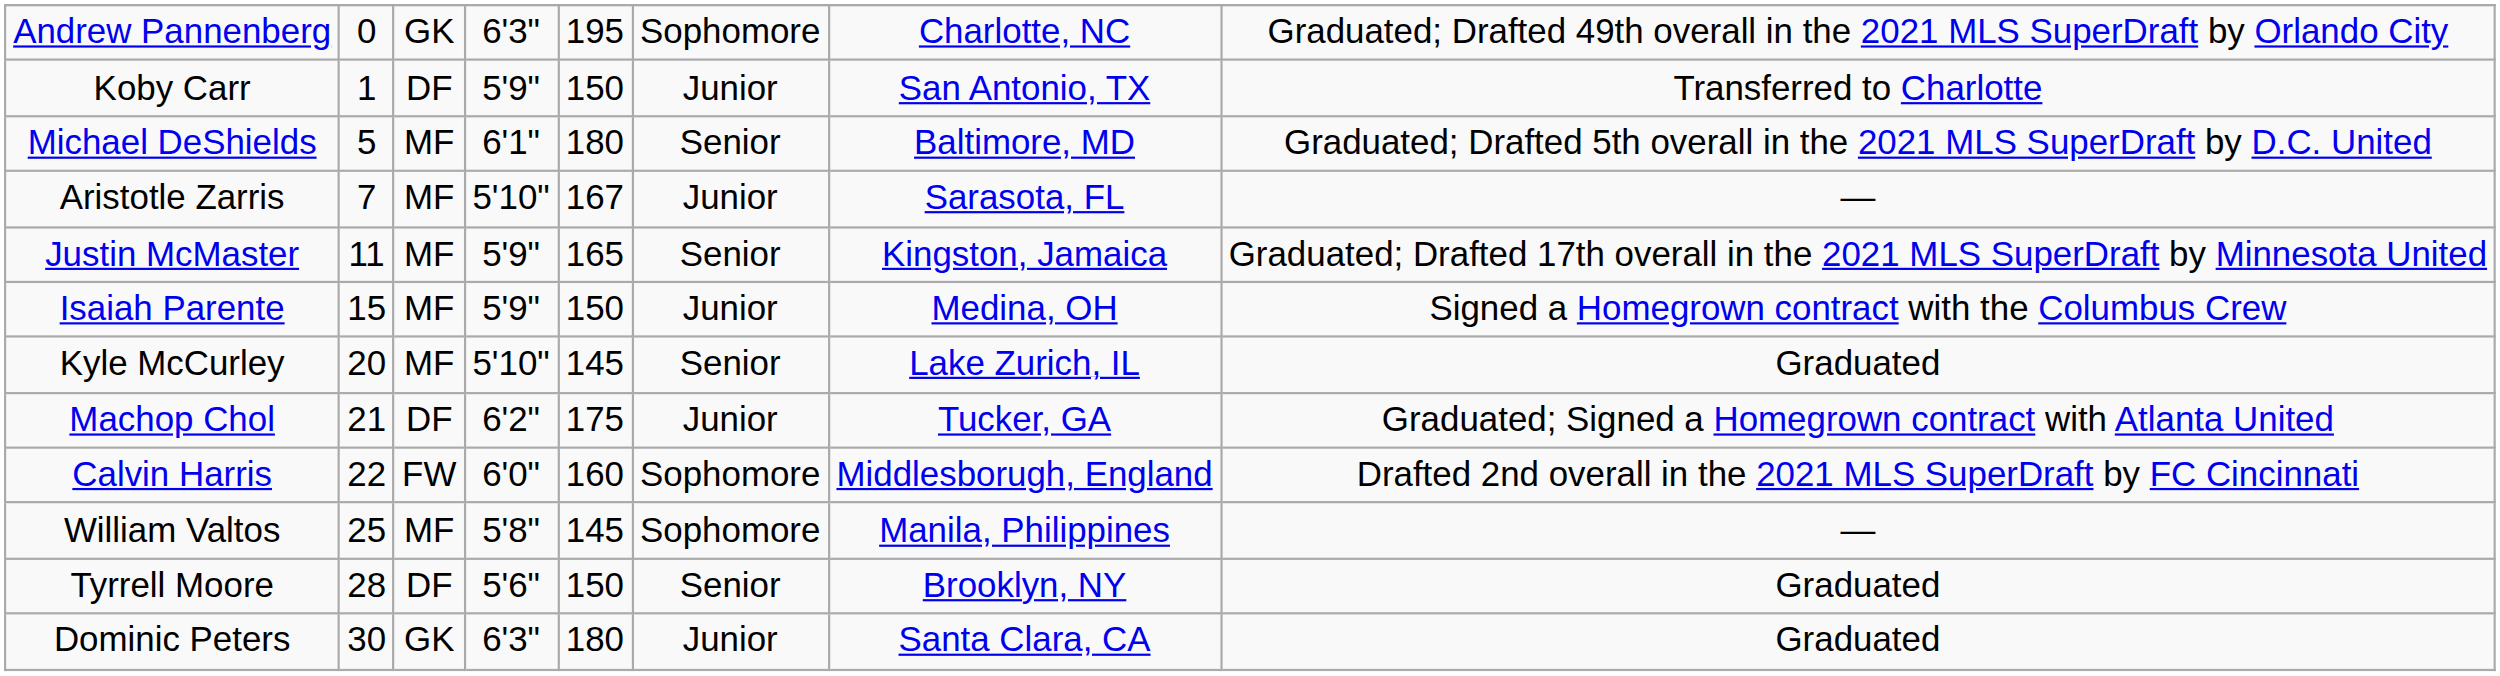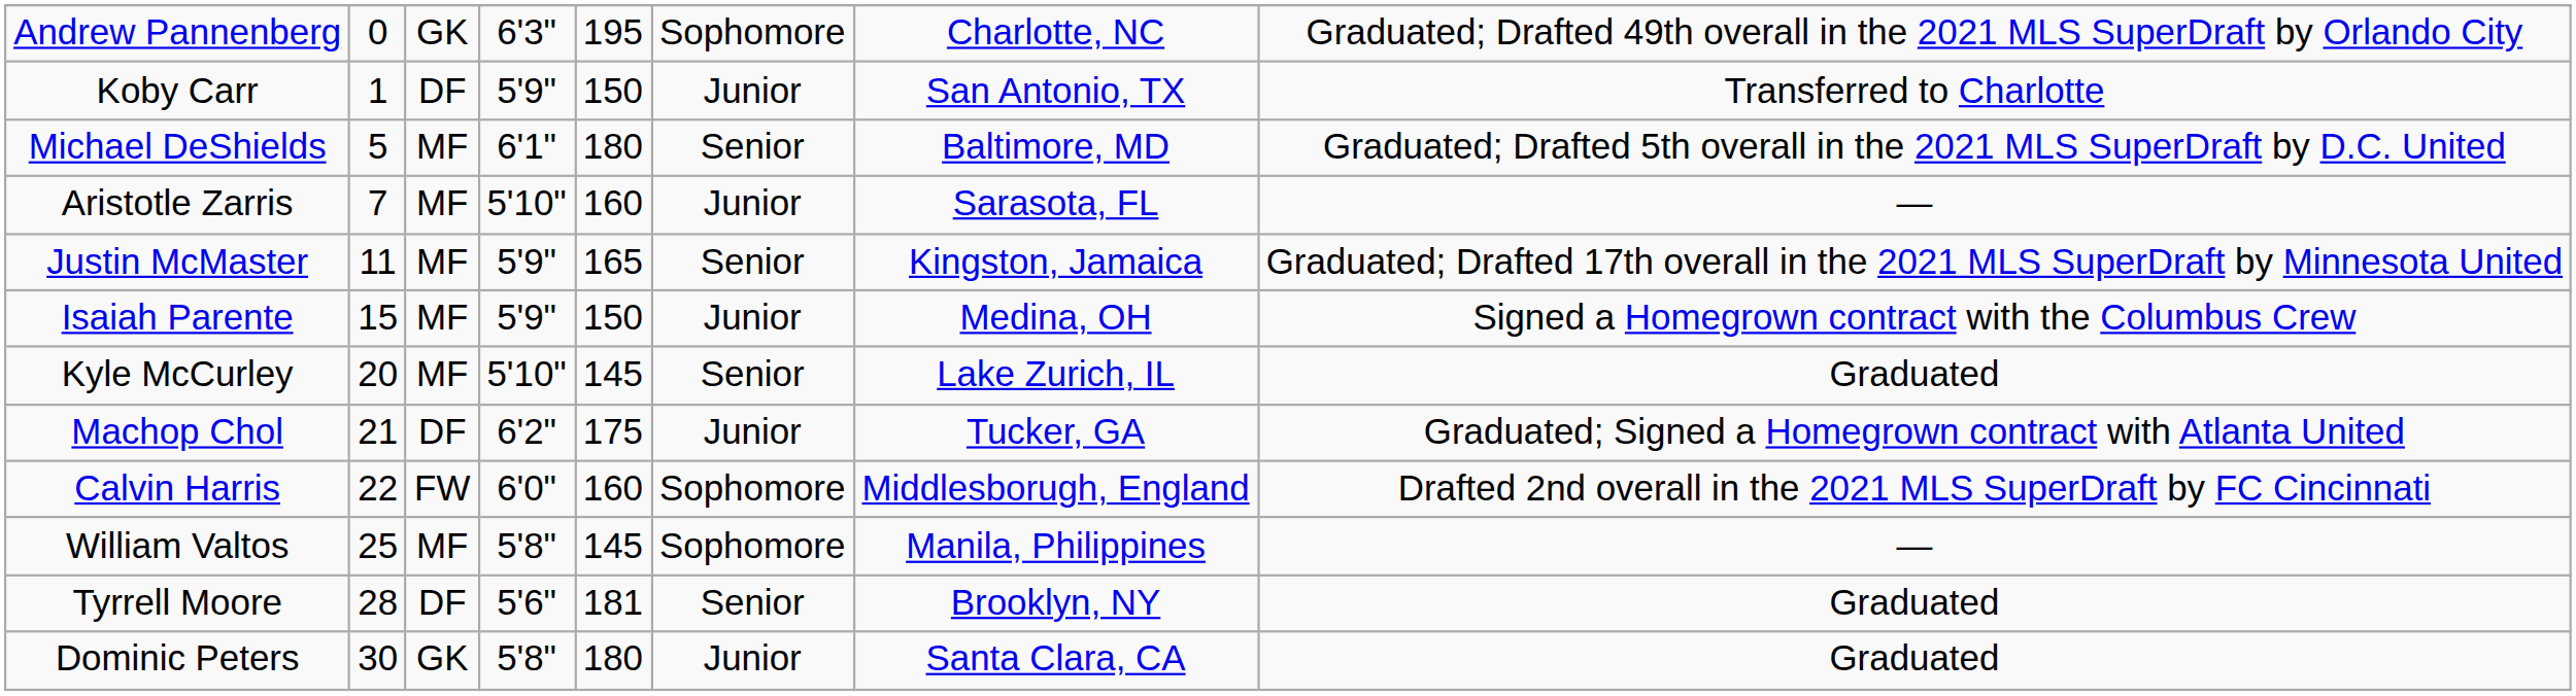 <table class="wikitable sortable" border="1" style="text-align:center;">
 <tr align=center>
 </tr>
 <tr>
 <td><a href='#'>Andrew Pannenberg</a></td>
 <td>0</td>
 <td>GK</td>
 <td>6'3"</td>
 <td>195</td>
 <td>Sophomore</td>
 <td><a href='#'>Charlotte, NC</a></td>
 <td>Graduated; Drafted 49th overall in the <a href='#'>2021 MLS SuperDraft</a> by <a href='#'>Orlando City</a></td>
 </tr>
 <tr>
 <td>Koby Carr</td>
 <td>1</td>
 <td>DF</td>
 <td>5'9"</td>
 <td>150</td>
 <td>Junior</td>
 <td><a href='#'>San Antonio, TX</a></td>
 <td>Transferred to <a href='#'>Charlotte</a></td>
 </tr>
 <tr>
 <td><a href='#'>Michael DeShields</a></td>
 <td>5</td>
 <td>MF</td>
 <td>6'1"</td>
 <td>180</td>
 <td> Senior</td>
 <td><a href='#'>Baltimore, MD</a></td>
 <td>Graduated; Drafted 5th overall in the <a href='#'>2021 MLS SuperDraft</a> by <a href='#'>D.C. United</a></td>
 </tr>
 <tr>
 <td>Aristotle Zarris</td>
 <td>7</td>
 <td>MF</td>
 <td>5'10"</td>
-<td>167</td>
+<td>160</td>
 <td>Junior</td>
 <td><a href='#'>Sarasota, FL</a></td>
 <td>—</td>
 </tr>
 <tr>
 <td><a href='#'>Justin McMaster</a></td>
 <td>11</td>
 <td>MF</td>
 <td>5'9"</td>
 <td>165</td>
 <td>Senior</td>
 <td><a href='#'>Kingston, Jamaica</a></td>
 <td>Graduated; Drafted 17th overall in the <a href='#'>2021 MLS SuperDraft</a> by <a href='#'>Minnesota United</a></td>
 </tr>
 <tr>
 <td><a href='#'>Isaiah Parente</a></td>
 <td>15</td>
 <td>MF</td>
 <td>5'9"</td>
 <td>150</td>
 <td>Junior</td>
 <td><a href='#'>Medina, OH</a></td>
 <td>Signed a <a href='#'>Homegrown contract</a> with the <a href='#'>Columbus Crew</a></td>
 </tr>
 <tr>
 <td>Kyle McCurley</td>
 <td>20</td>
 <td>MF</td>
 <td>5'10"</td>
 <td>145</td>
 <td>Senior</td>
 <td><a href='#'>Lake Zurich, IL</a></td>
 <td>Graduated</td>
 </tr>
 <tr>
 <td><a href='#'>Machop Chol</a></td>
 <td>21</td>
 <td>DF</td>
 <td>6'2"</td>
 <td>175</td>
 <td> Junior</td>
 <td><a href='#'>Tucker, GA</a></td>
 <td>Graduated; Signed a <a href='#'>Homegrown contract</a> with <a href='#'>Atlanta United</a></td>
 </tr>
 <tr>
 <td><a href='#'>Calvin Harris</a></td>
 <td>22</td>
 <td>FW</td>
 <td>6'0"</td>
 <td>160</td>
 <td>Sophomore</td>
 <td><a href='#'>Middlesborugh, England</a></td>
 <td>Drafted 2nd overall in the <a href='#'>2021 MLS SuperDraft</a> by <a href='#'>FC Cincinnati</a></td>
 </tr>
 <tr>
 <td>William Valtos</td>
 <td>25</td>
 <td>MF</td>
 <td>5'8"</td>
 <td>145</td>
 <td>Sophomore</td>
 <td><a href='#'>Manila, Philippines</a></td>
 <td>—</td>
 </tr>
 <tr>
 <td>Tyrrell Moore</td>
 <td>28</td>
 <td>DF</td>
 <td>5'6"</td>
-<td>150</td>
+<td>181</td>
 <td>Senior</td>
 <td><a href='#'>Brooklyn, NY</a></td>
 <td>Graduated</td>
 </tr>
 <tr>
 <td>Dominic Peters</td>
 <td>30</td>
 <td>GK</td>
-<td>6'3"</td>
+<td>5'8"</td>
 <td>180</td>
 <td> Junior</td>
 <td><a href='#'>Santa Clara, CA</a></td>
 <td>Graduated</td>
 </tr>
 </table>
